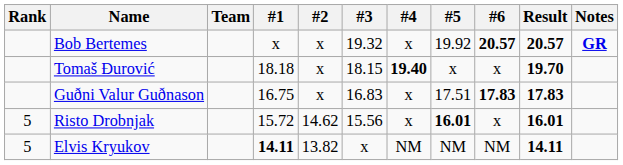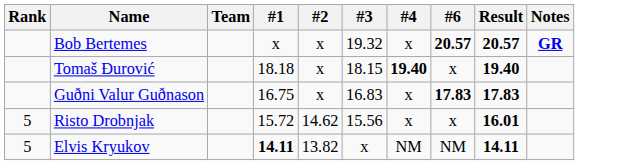 <table class="wikitable sortable" style="text-align:center">
 <tr>
 <th>Rank</th>
 <th>Name</th>
 <th>Team</th>
 <th>#1</th>
 <th>#2</th>
 <th>#3</th>
 <th>#4</th>
-<th>#5</th>
 <th>#6</th>
 <th>Result</th>
 <th>Notes</th>
 </tr>
 <tr>
 <td></td>
 <td align="left"><a href='#'>Bob Bertemes</a></td>
 <td align=left></td>
 <td>x</td>
 <td>x</td>
 <td>19.32</td>
 <td>x</td>
-<td>19.92</td>
 <td><strong>20.57</strong></td>
 <td><strong>20.57</strong></td>
 <td><strong><a href='#'>GR</a></strong></td>
 </tr>
 <tr>
 <td></td>
 <td align="left"><a href='#'>Tomaš Đurović</a></td>
 <td align=left></td>
 <td>18.18</td>
 <td>x</td>
 <td>18.15</td>
 <td><strong>19.40</strong></td>
 <td>x</td>
-<td>x</td>
-<td><strong>19.70</strong></td>
+<td><strong>19.40</strong></td>
 <td></td>
 </tr>
 <tr>
 <td></td>
 <td align="left"><a href='#'>Guðni Valur Guðnason</a></td>
 <td align=left></td>
 <td>16.75</td>
 <td>x</td>
 <td>16.83</td>
 <td>x</td>
-<td>17.51</td>
 <td><strong>17.83</strong></td>
 <td><strong>17.83</strong></td>
 <td></td>
 </tr>
 <tr>
 <td>5</td>
 <td align="left"><a href='#'>Risto Drobnjak</a></td>
 <td align=left></td>
 <td>15.72</td>
 <td>14.62</td>
 <td>15.56</td>
 <td>x</td>
-<td><strong>16.01</strong></td>
 <td>x</td>
 <td><strong>16.01</strong></td>
 <td></td>
 </tr>
 <tr>
 <td>5</td>
 <td align="left"><a href='#'>Elvis Kryukov</a></td>
 <td align=left></td>
 <td><strong>14.11</strong></td>
 <td>13.82</td>
 <td>x</td>
 <td>NM</td>
 <td>NM</td>
-<td>NM</td>
 <td><strong>14.11</strong></td>
 <td></td>
 </tr>
 </table>
